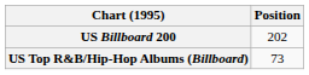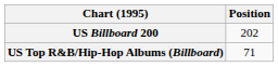 <table class="wikitable sortable plainrowheaders" style="text-align:center;">
 <tr>
 <th scope="col">Chart (1995)</th>
 <th scope="col">Position</th>
 </tr>
 <tr>
 <th scope="row">US <em>Billboard</em> 200</th>
 <td>202</td>
 </tr>
 <tr>
 <th scope="row">US Top R&B/Hip-Hop Albums (<em>Billboard</em>)</th>
-<td>73</td>
+<td>71</td>
 </tr>
 </table>
